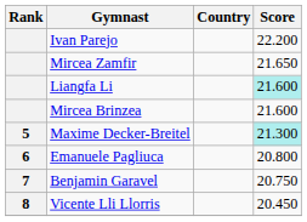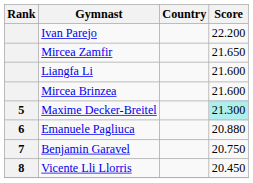 <table class="wikitable sortable">
 <tr>
 <th>Rank</th>
 <th>Gymnast</th>
 <th>Country</th>
 <th>Score</th>
 </tr>
 <tr>
 <th></th>
 <td><a href='#'>Ivan Parejo</a></td>
 <td></td>
 <td>22.200</td>
 </tr>
 <tr>
 <th></th>
 <td><a href='#'>Mircea Zamfir</a></td>
 <td></td>
 <td>21.650</td>
 </tr>
 <tr>
 <th></th>
 <td><a href='#'>Liangfa Li</a></td>
 <td></td>
-<td style="background: paleturquoise;">21.600</td>
+<td>21.600</td>
 </tr>
 <tr>
 <th></th>
 <td><a href='#'>Mircea Brinzea</a></td>
 <td></td>
 <td>21.600</td>
 </tr>
 <tr>
 <th>5</th>
 <td><a href='#'>Maxime Decker-Breitel</a></td>
 <td></td>
 <td style="background: paleturquoise;">21.300</td>
 </tr>
 <tr>
 <th>6</th>
 <td><a href='#'>Emanuele Pagliuca</a></td>
 <td></td>
-<td>20.800</td>
+<td>20.880</td>
 </tr>
 <tr>
 <th>7</th>
 <td><a href='#'>Benjamin Garavel</a></td>
 <td></td>
 <td>20.750</td>
 </tr>
 <tr>
 <th>8</th>
 <td><a href='#'>Vicente Lli Llorris</a></td>
 <td></td>
 <td>20.450</td>
 </tr>
 <tr>
 </tr>
 </table>
